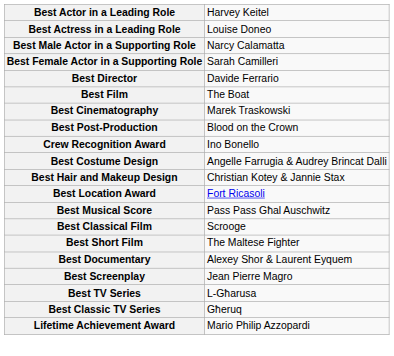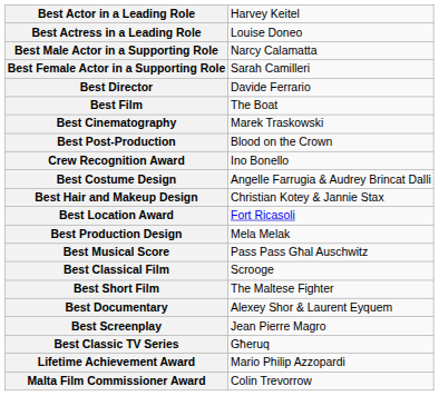 <table class="wikitable">
 <tr>
 <th>Best Actor in a Leading Role</th>
 <td>Harvey Keitel</td>
 </tr>
 <tr>
 <th>Best Actress in a Leading Role</th>
 <td>Louise Doneo</td>
 </tr>
 <tr>
 <th>Best Male Actor in a Supporting Role</th>
 <td>Narcy Calamatta</td>
 </tr>
 <tr>
 <th>Best Female Actor in a Supporting Role</th>
 <td>Sarah Camilleri</td>
 </tr>
 <tr>
 <th>Best Director</th>
 <td>Davide Ferrario</td>
 </tr>
 <tr>
 <th>Best Film</th>
 <td>The Boat</td>
 </tr>
 <tr>
 <th>Best Cinematography</th>
 <td>Marek Traskowski</td>
 </tr>
 <tr>
 <th><strong>Best Post-Production</strong></th>
 <td>Blood on the Crown</td>
 </tr>
 <tr>
 <th><strong>Crew Recognition Award</strong></th>
 <td>Ino Bonello</td>
 </tr>
 <tr>
 <th><strong>Best Costume Design</strong></th>
 <td>Angelle Farrugia & Audrey Brincat Dalli</td>
 </tr>
 <tr>
 <th><strong>Best Hair and Makeup Design</strong></th>
 <td>Christian Kotey & Jannie Stax</td>
 </tr>
 <tr>
 <th>Best Location Award</th>
 <td><a href='#'>Fort Ricasoli</a></td>
 </tr>
 <tr>
+<th>Best Production Design</th>
+<td>Mela Melak</td>
+</tr>
+<tr>
 <th>Best Musical Score</th>
 <td>Pass Pass Għal Auschwitz</td>
 </tr>
 <tr>
 <th>Best Classical Film</th>
 <td>Scrooge</td>
 </tr>
 <tr>
 <th>Best Short Film</th>
 <td>The Maltese Fighter</td>
 </tr>
 <tr>
 <th>Best Documentary</th>
 <td>Alexey Shor & Laurent Eyquem</td>
 </tr>
 <tr>
 <th>Best Screenplay</th>
 <td>Jean Pierre Magro</td>
 </tr>
 <tr>
-<th>Best TV Series</th>
-<td>L-Għarusa</td>
-</tr>
-<tr>
 <th>Best Classic TV Series</th>
 <td>Għeruq</td>
 </tr>
 <tr>
 <th>Lifetime Achievement Award</th>
 <td>Mario Philip Azzopardi</td>
 </tr>
+<tr>
+<th>Malta Film Commissioner Award</th>
+<td>Colin Trevorrow</td>
+</tr>
 </table>
